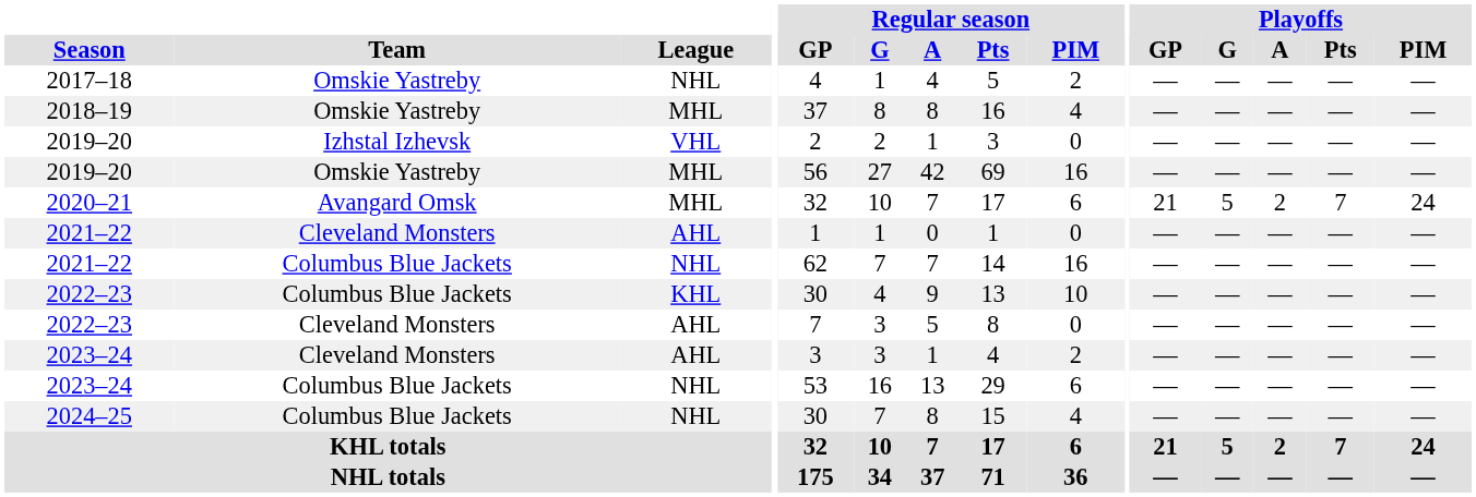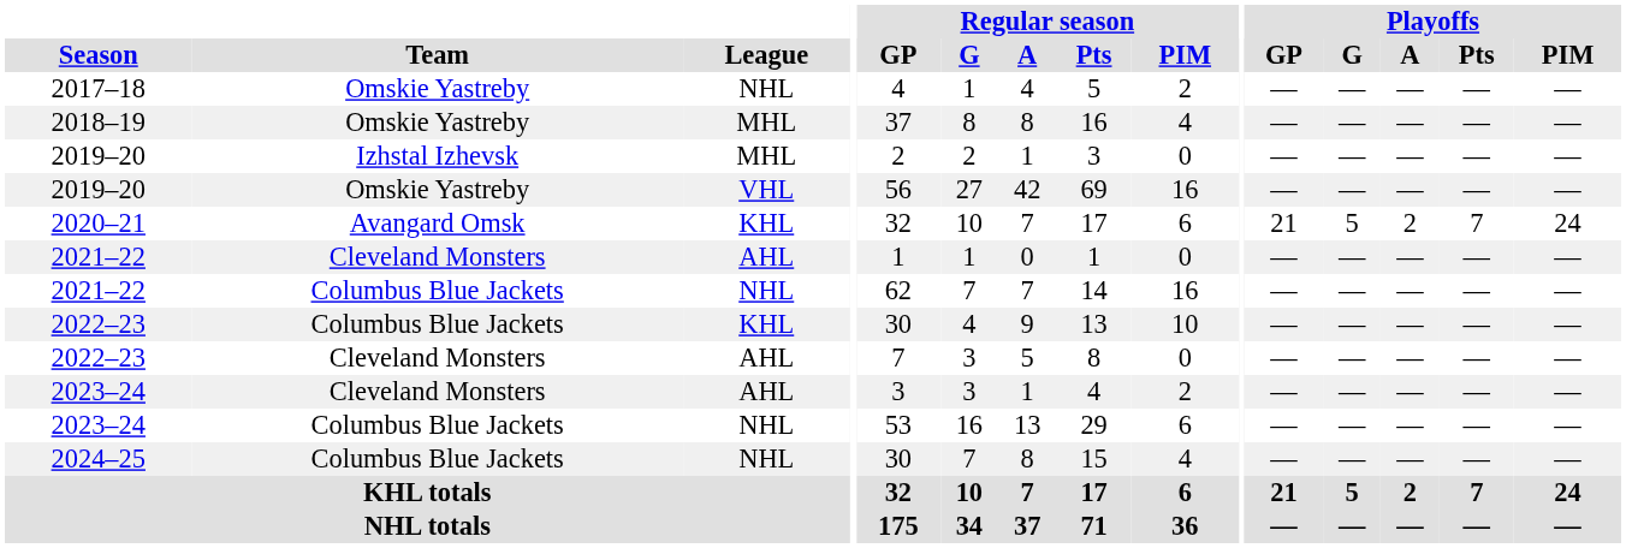 <table border="0" cellpadding="1" cellspacing="0" style="text-align:center; width:60em">
 <tr bgcolor="#e0e0e0">
 <th colspan="3" bgcolor="#ffffff"></th>
 <th rowspan="100" bgcolor="#ffffff"></th>
 <th colspan="5"><a href='#'>Regular season</a></th>
 <th rowspan="100" bgcolor="#ffffff"></th>
 <th colspan="5"><a href='#'>Playoffs</a></th>
 </tr>
 <tr bgcolor="#e0e0e0">
 <th><a href='#'>Season</a></th>
 <th>Team</th>
 <th>League</th>
 <th>GP</th>
 <th><a href='#'>G</a></th>
 <th><a href='#'>A</a></th>
 <th><a href='#'>Pts</a></th>
 <th><a href='#'>PIM</a></th>
 <th>GP</th>
 <th>G</th>
 <th>A</th>
 <th>Pts</th>
 <th>PIM</th>
 </tr>
 <tr>
 <td 2017–18 MHL season>2017–18</td>
 <td><a href='#'>Omskie Yastreby</a></td>
 <td>NHL</td>
 <td>4</td>
 <td>1</td>
 <td>4</td>
 <td>5</td>
 <td>2</td>
 <td>—</td>
 <td>—</td>
 <td>—</td>
 <td>—</td>
 <td>—</td>
 </tr>
 <tr bgcolor="#f0f0f0">
 <td 2018–19 MHL season>2018–19</td>
 <td>Omskie Yastreby</td>
 <td>MHL</td>
 <td>37</td>
 <td>8</td>
 <td>8</td>
 <td>16</td>
 <td>4</td>
 <td>—</td>
 <td>—</td>
 <td>—</td>
 <td>—</td>
 <td>—</td>
 </tr>
 <tr>
 <td 2019–20 Supreme Hockey League season>2019–20</td>
 <td><a href='#'>Izhstal Izhevsk</a></td>
-<td><a href='#'>VHL</a></td>
+<td>MHL</td>
 <td>2</td>
 <td>2</td>
 <td>1</td>
 <td>3</td>
 <td>0</td>
 <td>—</td>
 <td>—</td>
 <td>—</td>
 <td>—</td>
 <td>—</td>
 </tr>
 <tr bgcolor="#f0f0f0">
 <td 2019–20 MHL season>2019–20</td>
 <td>Omskie Yastreby</td>
-<td>MHL</td>
+<td><a href='#'>VHL</a></td>
 <td>56</td>
 <td>27</td>
 <td>42</td>
 <td>69</td>
 <td>16</td>
 <td>—</td>
 <td>—</td>
 <td>—</td>
 <td>—</td>
 <td>—</td>
 </tr>
 <tr>
 <td><a href='#'>2020–21</a></td>
 <td><a href='#'>Avangard Omsk</a></td>
-<td>MHL</td>
+<td><a href='#'>KHL</a></td>
 <td>32</td>
 <td>10</td>
 <td>7</td>
 <td>17</td>
 <td>6</td>
 <td>21</td>
 <td>5</td>
 <td>2</td>
 <td>7</td>
 <td>24</td>
 </tr>
 <tr bgcolor="#f0f0f0">
 <td><a href='#'>2021–22</a></td>
 <td><a href='#'>Cleveland Monsters</a></td>
 <td><a href='#'>AHL</a></td>
 <td>1</td>
 <td>1</td>
 <td>0</td>
 <td>1</td>
 <td>0</td>
 <td>—</td>
 <td>—</td>
 <td>—</td>
 <td>—</td>
 <td>—</td>
 </tr>
 <tr>
 <td><a href='#'>2021–22</a></td>
 <td><a href='#'>Columbus Blue Jackets</a></td>
 <td><a href='#'>NHL</a></td>
 <td>62</td>
 <td>7</td>
 <td>7</td>
 <td>14</td>
 <td>16</td>
 <td>—</td>
 <td>—</td>
 <td>—</td>
 <td>—</td>
 <td>—</td>
 </tr>
 <tr bgcolor="#f0f0f0">
 <td><a href='#'>2022–23</a></td>
 <td>Columbus Blue Jackets</td>
 <td><a href='#'>KHL</a></td>
 <td>30</td>
 <td>4</td>
 <td>9</td>
 <td>13</td>
 <td>10</td>
 <td>—</td>
 <td>—</td>
 <td>—</td>
 <td>—</td>
 <td>—</td>
 </tr>
 <tr>
 <td><a href='#'>2022–23</a></td>
 <td>Cleveland Monsters</td>
 <td>AHL</td>
 <td>7</td>
 <td>3</td>
 <td>5</td>
 <td>8</td>
 <td>0</td>
 <td>—</td>
 <td>—</td>
 <td>—</td>
 <td>—</td>
 <td>—</td>
 </tr>
 <tr bgcolor="#f0f0f0">
 <td><a href='#'>2023–24</a></td>
 <td>Cleveland Monsters</td>
 <td>AHL</td>
 <td>3</td>
 <td>3</td>
 <td>1</td>
 <td>4</td>
 <td>2</td>
 <td>—</td>
 <td>—</td>
 <td>—</td>
 <td>—</td>
 <td>—</td>
 </tr>
 <tr>
 <td><a href='#'>2023–24</a></td>
 <td>Columbus Blue Jackets</td>
 <td>NHL</td>
 <td>53</td>
 <td>16</td>
 <td>13</td>
 <td>29</td>
 <td>6</td>
 <td>—</td>
 <td>—</td>
 <td>—</td>
 <td>—</td>
 <td>—</td>
 </tr>
 <tr bgcolor="#f0f0f0">
 <td><a href='#'>2024–25</a></td>
 <td>Columbus Blue Jackets</td>
 <td>NHL</td>
 <td>30</td>
 <td>7</td>
 <td>8</td>
 <td>15</td>
 <td>4</td>
 <td>—</td>
 <td>—</td>
 <td>—</td>
 <td>—</td>
 <td>—</td>
 </tr>
 <tr bgcolor="#e0e0e0">
 <th colspan="3">KHL totals</th>
 <th>32</th>
 <th>10</th>
 <th>7</th>
 <th>17</th>
 <th>6</th>
 <th>21</th>
 <th>5</th>
 <th>2</th>
 <th>7</th>
 <th>24</th>
 </tr>
 <tr bgcolor="#e0e0e0">
 <th colspan="3">NHL totals</th>
 <th>175</th>
 <th>34</th>
 <th>37</th>
 <th>71</th>
 <th>36</th>
 <th>—</th>
 <th>—</th>
 <th>—</th>
 <th>—</th>
 <th>—</th>
 </tr>
 </table>
